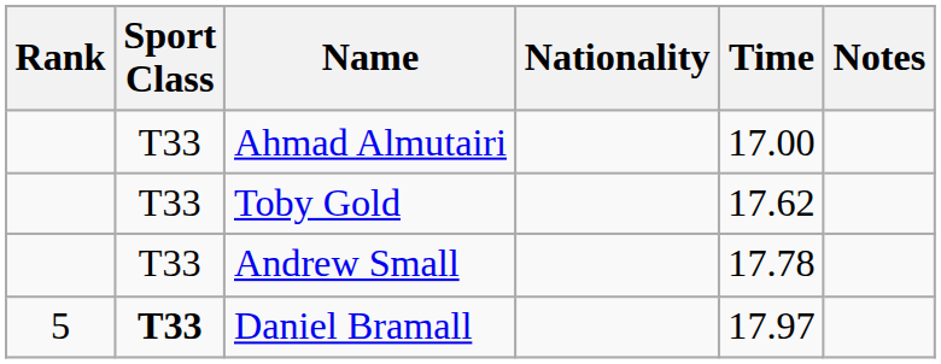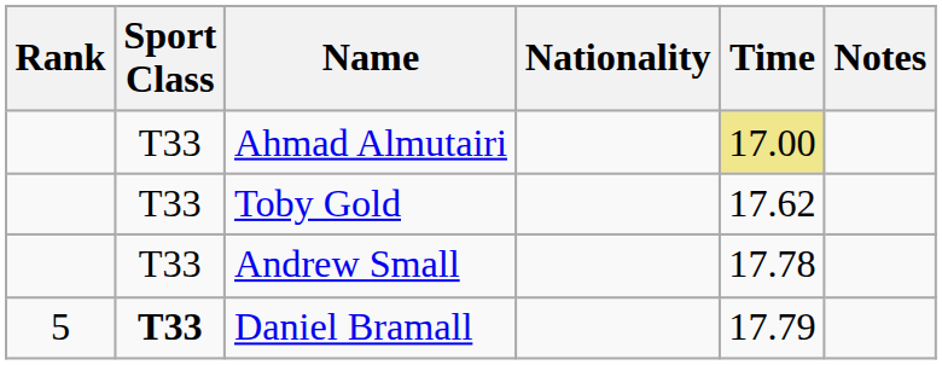 <table class="wikitable sortable" style="text-align:center">
 <tr>
 <th>Rank</th>
 <th>Sport<br>Class</th>
 <th>Name</th>
 <th>Nationality</th>
 <th>Time</th>
 <th>Notes</th>
 </tr>
 <tr>
 <td></td>
 <td>T33</td>
 <td align=left><a href='#'>Ahmad Almutairi</a></td>
 <td align=left></td>
-<td>17.00</td>
+<td style="background: khaki;">17.00</td>
 <td></td>
 </tr>
 <tr>
 <td></td>
 <td>T33</td>
 <td align=left><a href='#'>Toby Gold</a></td>
 <td align=left></td>
 <td>17.62</td>
 <td></td>
 </tr>
 <tr>
 <td></td>
 <td>T33</td>
 <td align=left><a href='#'>Andrew Small</a></td>
 <td align=left></td>
 <td>17.78</td>
 <td></td>
 </tr>
 <tr>
 <td>5</td>
 <td><strong>T33</strong></td>
 <td align=left><a href='#'>Daniel Bramall</a></td>
 <td align=left></td>
-<td>17.97</td>
+<td>17.79</td>
 <td></td>
 </tr>
 </table>
